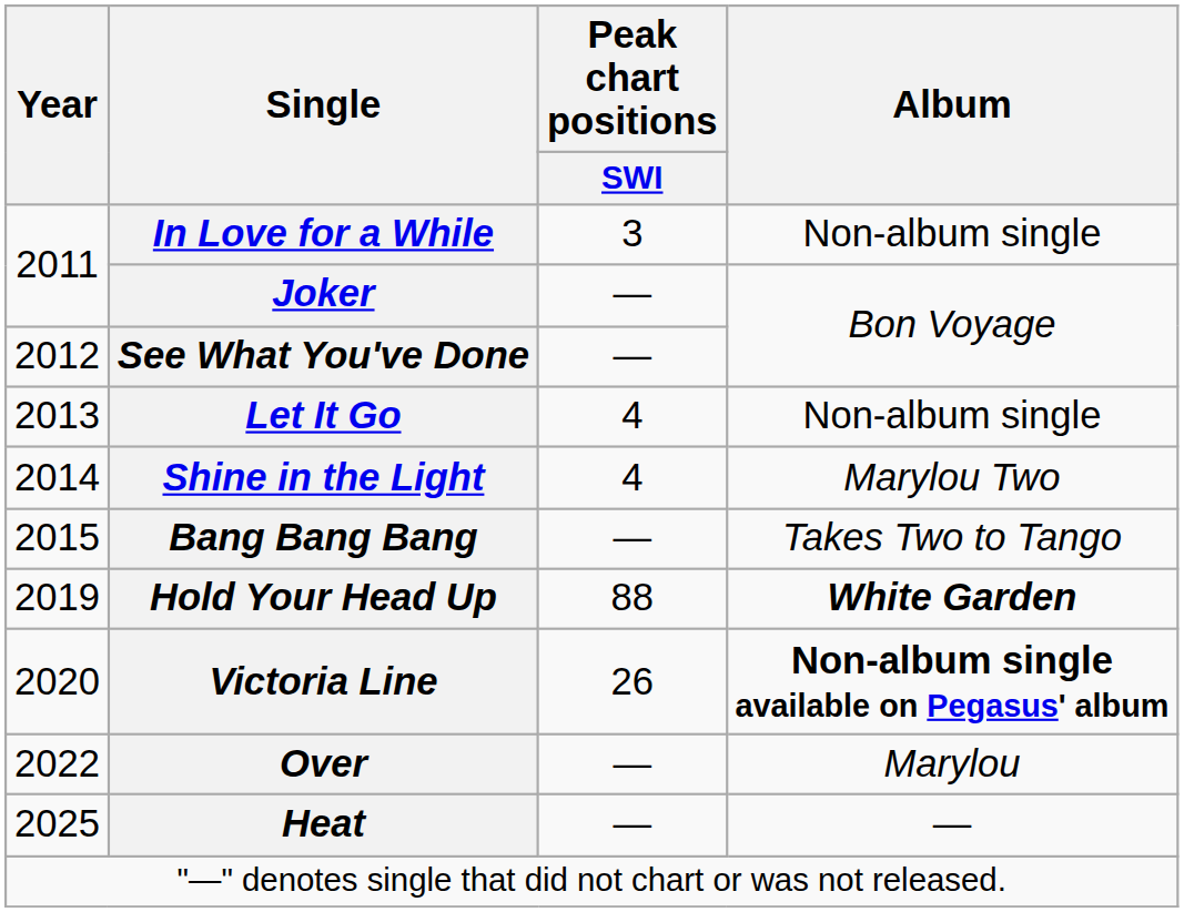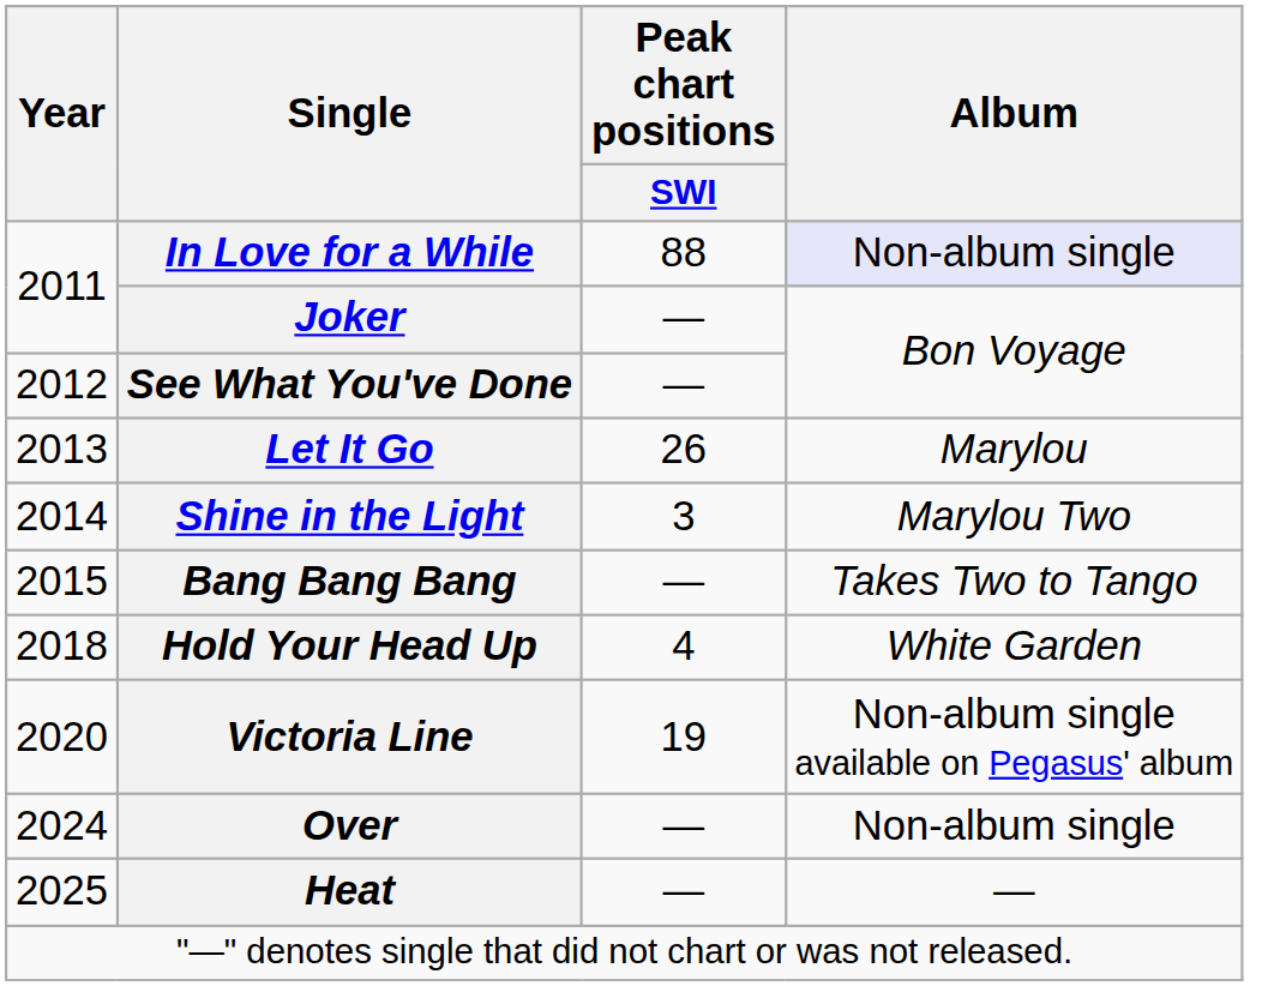 <table class="wikitable plainrowheaders" style="text-align:center;">
 <tr>
 <th scope="col" rowspan="2">Year</th>
 <th scope="col" rowspan="2">Single</th>
 <th scope="col" colspan="1">Peak chart positions</th>
 <th scope="col" rowspan="2">Album</th>
 </tr>
 <tr>
 <th scope="col" style="width:3em;font-size:85%;"><a href='#'>SWI</a><br></th>
 </tr>
 <tr>
 <td rowspan="2">2011</td>
 <th scope="row"><a href='#'><em>In Love for a While</em></a></th>
-<td>3</td>
-<td>Non-album single</td>
+<td>88</td>
+<td style="background: lavender;">Non-album single</td>
 </tr>
 <tr>
 <th scope="row"><a href='#'><em>Joker</em></a></th>
 <td>—</td>
 <td rowspan="2"><em>Bon Voyage</em></td>
 </tr>
 <tr>
 <td>2012</td>
 <th scope="row"><em>See What You've Done</em></th>
 <td>—</td>
 </tr>
 <tr>
 <td>2013</td>
 <th scope="row"><a href='#'><em>Let It Go</em></a></th>
-<td>4</td>
-<td>Non-album single</td>
+<td>26</td>
+<td><em>Marylou</em></td>
 </tr>
 <tr>
 <td>2014</td>
 <th scope="row"><a href='#'><em>Shine in the Light</em></a></th>
-<td>4</td>
+<td>3</td>
 <td><em>Marylou Two</em></td>
 </tr>
 <tr>
 <td>2015</td>
 <th scope="row"><em>Bang Bang Bang</em></th>
 <td>—</td>
 <td><em>Takes Two to Tango</em></td>
 </tr>
 <tr>
-<td>2019</td>
+<td>2018</td>
 <th scope="row"><em>Hold Your Head Up</em></th>
-<td>88</td>
-<td><strong><em>White Garden</em></strong></td>
+<td>4</td>
+<td><em>White Garden</em></td>
 </tr>
 <tr>
 <td>2020</td>
 <th scope="row"><em>Victoria Line</em></th>
-<td>26</td>
-<td><strong>Non-album single<br><small>available on <a href='#'>Pegasus</a>' album <em></em></small></strong></td>
+<td>19</td>
+<td>Non-album single<br><small>available on <a href='#'>Pegasus</a>' album <em></em></small></td>
 </tr>
 <tr>
-<td>2022</td>
+<td>2024</td>
 <th scope="row"><em>Over</em></th>
 <td>—</td>
-<td><em>Marylou</em></td>
+<td>Non-album single</td>
 </tr>
 <tr>
 <td>2025</td>
 <th scope="row"><em>Heat</em></th>
 <td>—</td>
 <td>—</td>
 </tr>
 <tr>
 <td colspan="15" style="font-size:85%;">"—" denotes single that did not chart or was not released.</td>
 </tr>
 </table>
